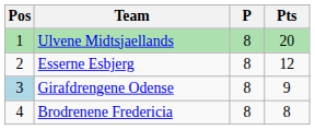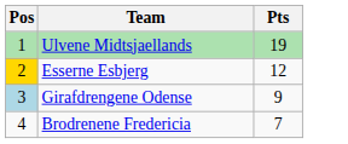 <table class="wikitable" style="font-size: 100%">
 <tr>
 <th width=20>Pos</th>
 <th width=200>Team</th>
-<th width=30>P</th>
 <th width=40>Pts</th>
 </tr>
 <tr align=center style="background:#ACE1AF;">
 <td>1</td>
 <td align="left"><a href='#'>Ulvene Midtsjaellands</a></td>
-<td>8</td>
-<td>20</td>
+<td>19</td>
 </tr>
 <tr align=center>
-<td>2</td>
+<td style="background: gold;">2</td>
 <td align="left"><a href='#'>Esserne Esbjerg</a></td>
-<td>8</td>
 <td>12</td>
 </tr>
 <tr align=center>
 <td style="background: lightblue;">3</td>
 <td align="left"><a href='#'>Girafdrengene Odense</a></td>
-<td>8</td>
 <td>9</td>
 </tr>
 <tr align=center>
 <td>4</td>
 <td align="left"><a href='#'>Brodrenene Fredericia</a></td>
-<td>8</td>
-<td>8</td>
+<td>7</td>
 </tr>
 </table>
